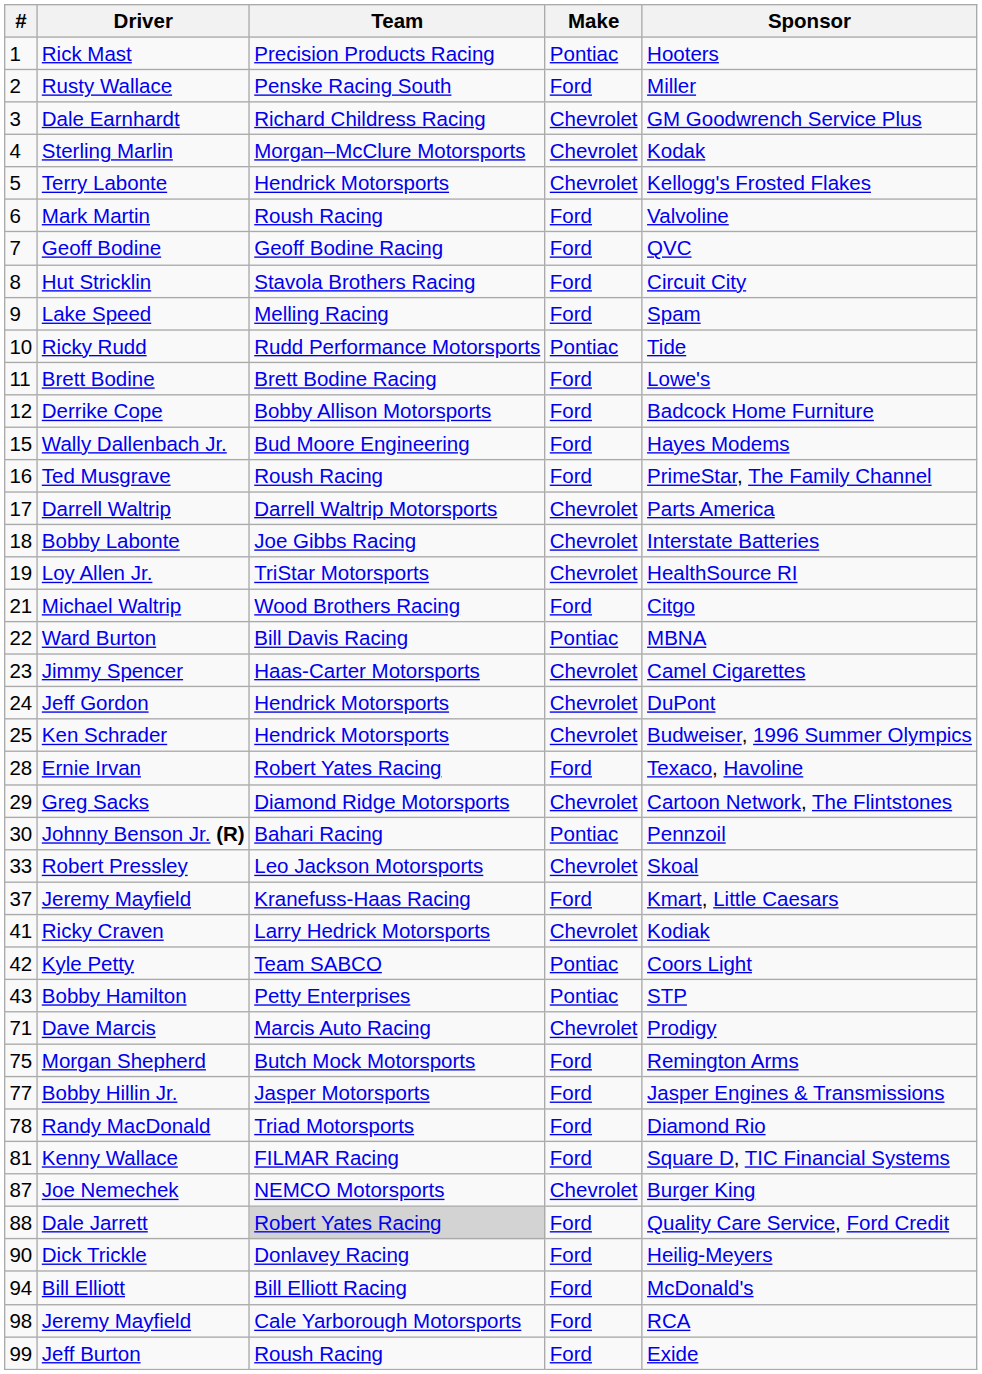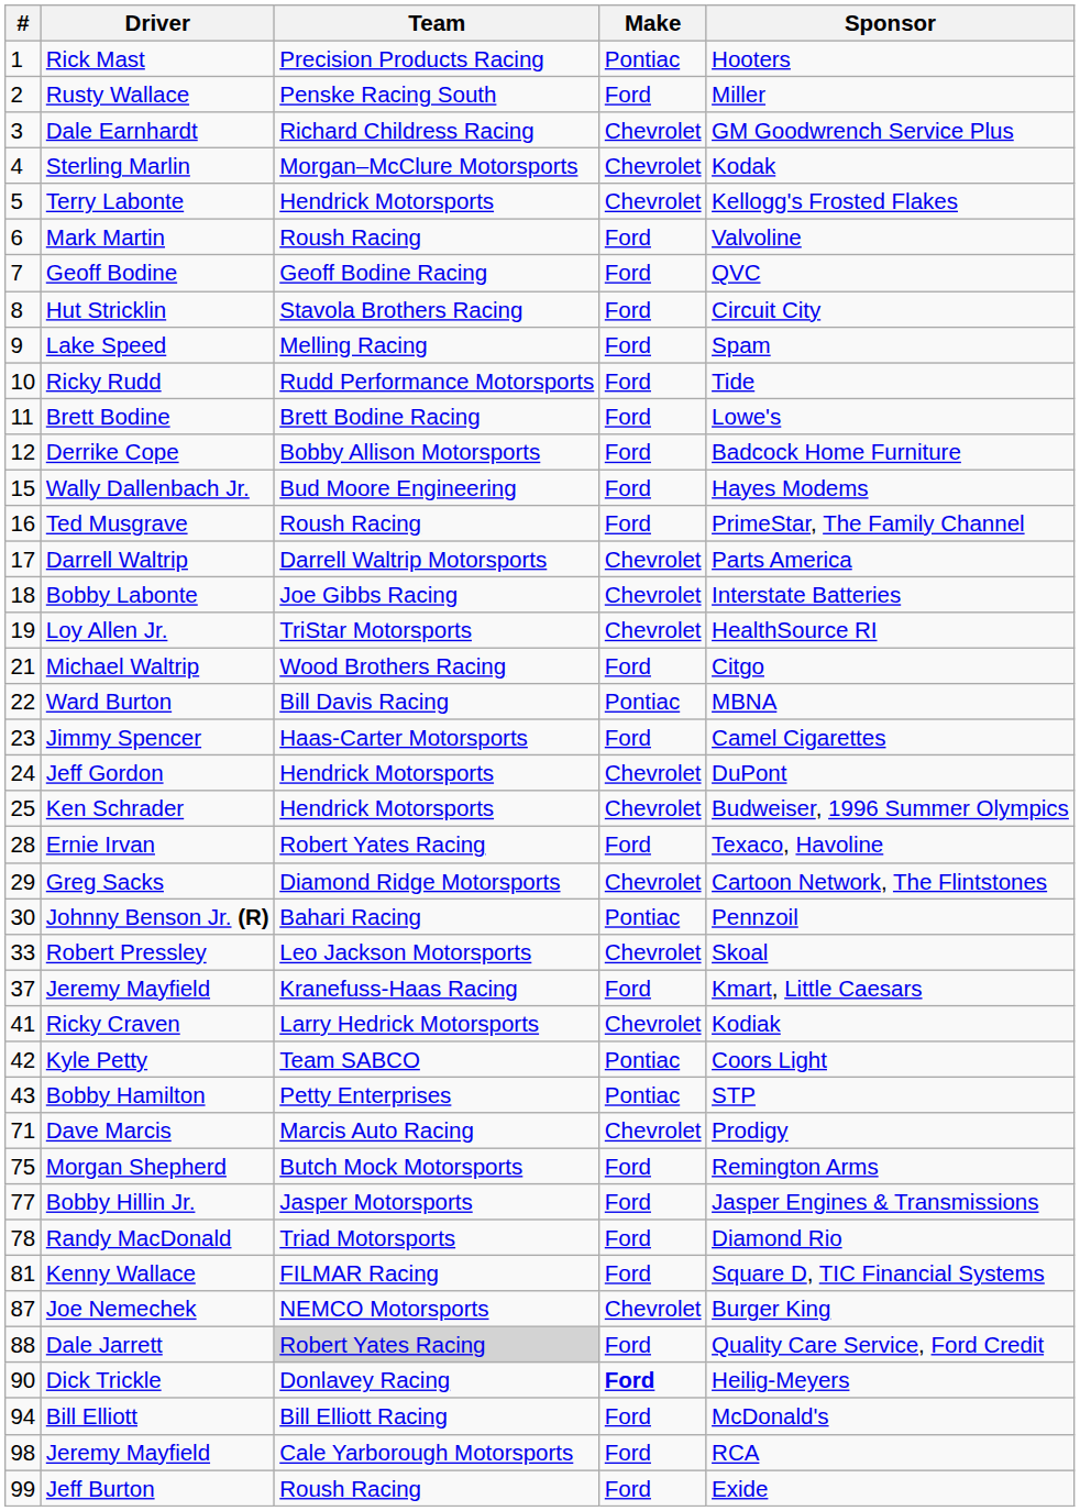 <table class="wikitable" style="font-size:95%">
 <tr>
 <th>#</th>
 <th>Driver</th>
 <th>Team</th>
 <th>Make</th>
 <th>Sponsor</th>
 </tr>
 <tr>
 <td>1</td>
 <td><a href='#'>Rick Mast</a></td>
 <td><a href='#'>Precision Products Racing</a></td>
 <td><a href='#'>Pontiac</a></td>
 <td><a href='#'>Hooters</a></td>
 </tr>
 <tr>
 <td>2</td>
 <td><a href='#'>Rusty Wallace</a></td>
 <td><a href='#'>Penske Racing South</a></td>
 <td><a href='#'>Ford</a></td>
 <td><a href='#'>Miller</a></td>
 </tr>
 <tr>
 <td>3</td>
 <td><a href='#'>Dale Earnhardt</a></td>
 <td><a href='#'>Richard Childress Racing</a></td>
 <td><a href='#'>Chevrolet</a></td>
 <td><a href='#'>GM Goodwrench Service Plus</a></td>
 </tr>
 <tr>
 <td>4</td>
 <td><a href='#'>Sterling Marlin</a></td>
 <td><a href='#'>Morgan–McClure Motorsports</a></td>
 <td><a href='#'>Chevrolet</a></td>
 <td><a href='#'>Kodak</a></td>
 </tr>
 <tr>
 <td>5</td>
 <td><a href='#'>Terry Labonte</a></td>
 <td><a href='#'>Hendrick Motorsports</a></td>
 <td><a href='#'>Chevrolet</a></td>
 <td><a href='#'>Kellogg's Frosted Flakes</a></td>
 </tr>
 <tr>
 <td>6</td>
 <td><a href='#'>Mark Martin</a></td>
 <td><a href='#'>Roush Racing</a></td>
 <td><a href='#'>Ford</a></td>
 <td><a href='#'>Valvoline</a></td>
 </tr>
 <tr>
 <td>7</td>
 <td><a href='#'>Geoff Bodine</a></td>
 <td><a href='#'>Geoff Bodine Racing</a></td>
 <td><a href='#'>Ford</a></td>
 <td><a href='#'>QVC</a></td>
 </tr>
 <tr>
 <td>8</td>
 <td><a href='#'>Hut Stricklin</a></td>
 <td><a href='#'>Stavola Brothers Racing</a></td>
 <td><a href='#'>Ford</a></td>
 <td><a href='#'>Circuit City</a></td>
 </tr>
 <tr>
 <td>9</td>
 <td><a href='#'>Lake Speed</a></td>
 <td><a href='#'>Melling Racing</a></td>
 <td><a href='#'>Ford</a></td>
 <td><a href='#'>Spam</a></td>
 </tr>
 <tr>
 <td>10</td>
 <td><a href='#'>Ricky Rudd</a></td>
 <td><a href='#'>Rudd Performance Motorsports</a></td>
-<td><a href='#'>Pontiac</a></td>
+<td><a href='#'>Ford</a></td>
 <td><a href='#'>Tide</a></td>
 </tr>
 <tr>
 <td>11</td>
 <td><a href='#'>Brett Bodine</a></td>
 <td><a href='#'>Brett Bodine Racing</a></td>
 <td><a href='#'>Ford</a></td>
 <td><a href='#'>Lowe's</a></td>
 </tr>
 <tr>
 <td>12</td>
 <td><a href='#'>Derrike Cope</a></td>
 <td><a href='#'>Bobby Allison Motorsports</a></td>
 <td><a href='#'>Ford</a></td>
 <td><a href='#'>Badcock Home Furniture</a></td>
 </tr>
 <tr>
 <td>15</td>
 <td><a href='#'>Wally Dallenbach Jr.</a></td>
 <td><a href='#'>Bud Moore Engineering</a></td>
 <td><a href='#'>Ford</a></td>
 <td><a href='#'>Hayes Modems</a></td>
 </tr>
 <tr>
 <td>16</td>
 <td><a href='#'>Ted Musgrave</a></td>
 <td><a href='#'>Roush Racing</a></td>
 <td><a href='#'>Ford</a></td>
 <td><a href='#'>PrimeStar</a>, <a href='#'>The Family Channel</a></td>
 </tr>
 <tr>
 <td>17</td>
 <td><a href='#'>Darrell Waltrip</a></td>
 <td><a href='#'>Darrell Waltrip Motorsports</a></td>
 <td><a href='#'>Chevrolet</a></td>
 <td><a href='#'>Parts America</a></td>
 </tr>
 <tr>
 <td>18</td>
 <td><a href='#'>Bobby Labonte</a></td>
 <td><a href='#'>Joe Gibbs Racing</a></td>
 <td><a href='#'>Chevrolet</a></td>
 <td><a href='#'>Interstate Batteries</a></td>
 </tr>
 <tr>
 <td>19</td>
 <td><a href='#'>Loy Allen Jr.</a></td>
 <td><a href='#'>TriStar Motorsports</a></td>
 <td><a href='#'>Chevrolet</a></td>
 <td><a href='#'>HealthSource RI</a></td>
 </tr>
 <tr>
 <td>21</td>
 <td><a href='#'>Michael Waltrip</a></td>
 <td><a href='#'>Wood Brothers Racing</a></td>
 <td><a href='#'>Ford</a></td>
 <td><a href='#'>Citgo</a></td>
 </tr>
 <tr>
 <td>22</td>
 <td><a href='#'>Ward Burton</a></td>
 <td><a href='#'>Bill Davis Racing</a></td>
 <td><a href='#'>Pontiac</a></td>
 <td><a href='#'>MBNA</a></td>
 </tr>
 <tr>
 <td>23</td>
 <td><a href='#'>Jimmy Spencer</a></td>
 <td><a href='#'>Haas-Carter Motorsports</a></td>
-<td><a href='#'>Chevrolet</a></td>
+<td><a href='#'>Ford</a></td>
 <td><a href='#'>Camel Cigarettes</a></td>
 </tr>
 <tr>
 <td>24</td>
 <td><a href='#'>Jeff Gordon</a></td>
 <td><a href='#'>Hendrick Motorsports</a></td>
 <td><a href='#'>Chevrolet</a></td>
 <td><a href='#'>DuPont</a></td>
 </tr>
 <tr>
 <td>25</td>
 <td><a href='#'>Ken Schrader</a></td>
 <td><a href='#'>Hendrick Motorsports</a></td>
 <td><a href='#'>Chevrolet</a></td>
 <td><a href='#'>Budweiser</a>, <a href='#'>1996 Summer Olympics</a></td>
 </tr>
 <tr>
 <td>28</td>
 <td><a href='#'>Ernie Irvan</a></td>
 <td><a href='#'>Robert Yates Racing</a></td>
 <td><a href='#'>Ford</a></td>
 <td><a href='#'>Texaco</a>, <a href='#'>Havoline</a></td>
 </tr>
 <tr>
 <td>29</td>
 <td><a href='#'>Greg Sacks</a></td>
 <td><a href='#'>Diamond Ridge Motorsports</a></td>
 <td><a href='#'>Chevrolet</a></td>
 <td><a href='#'>Cartoon Network</a>, <a href='#'>The Flintstones</a></td>
 </tr>
 <tr>
 <td>30</td>
 <td><a href='#'>Johnny Benson Jr.</a> <strong>(R)</strong></td>
 <td><a href='#'>Bahari Racing</a></td>
 <td><a href='#'>Pontiac</a></td>
 <td><a href='#'>Pennzoil</a></td>
 </tr>
 <tr>
 <td>33</td>
 <td><a href='#'>Robert Pressley</a></td>
 <td><a href='#'>Leo Jackson Motorsports</a></td>
 <td><a href='#'>Chevrolet</a></td>
 <td><a href='#'>Skoal</a></td>
 </tr>
 <tr>
 <td>37</td>
 <td><a href='#'>Jeremy Mayfield</a></td>
 <td><a href='#'>Kranefuss-Haas Racing</a></td>
 <td><a href='#'>Ford</a></td>
 <td><a href='#'>Kmart</a>, <a href='#'>Little Caesars</a></td>
 </tr>
 <tr>
 <td>41</td>
 <td><a href='#'>Ricky Craven</a></td>
 <td><a href='#'>Larry Hedrick Motorsports</a></td>
 <td><a href='#'>Chevrolet</a></td>
 <td><a href='#'>Kodiak</a></td>
 </tr>
 <tr>
 <td>42</td>
 <td><a href='#'>Kyle Petty</a></td>
 <td><a href='#'>Team SABCO</a></td>
 <td><a href='#'>Pontiac</a></td>
 <td><a href='#'>Coors Light</a></td>
 </tr>
 <tr>
 <td>43</td>
 <td><a href='#'>Bobby Hamilton</a></td>
 <td><a href='#'>Petty Enterprises</a></td>
 <td><a href='#'>Pontiac</a></td>
 <td><a href='#'>STP</a></td>
 </tr>
 <tr>
 <td>71</td>
 <td><a href='#'>Dave Marcis</a></td>
 <td><a href='#'>Marcis Auto Racing</a></td>
 <td><a href='#'>Chevrolet</a></td>
 <td><a href='#'>Prodigy</a></td>
 </tr>
 <tr>
 <td>75</td>
 <td><a href='#'>Morgan Shepherd</a></td>
 <td><a href='#'>Butch Mock Motorsports</a></td>
 <td><a href='#'>Ford</a></td>
 <td><a href='#'>Remington Arms</a></td>
 </tr>
 <tr>
 <td>77</td>
 <td><a href='#'>Bobby Hillin Jr.</a></td>
 <td><a href='#'>Jasper Motorsports</a></td>
 <td><a href='#'>Ford</a></td>
 <td><a href='#'>Jasper Engines & Transmissions</a></td>
 </tr>
 <tr>
 <td>78</td>
 <td><a href='#'>Randy MacDonald</a></td>
 <td><a href='#'>Triad Motorsports</a></td>
 <td><a href='#'>Ford</a></td>
 <td><a href='#'>Diamond Rio</a></td>
 </tr>
 <tr>
 <td>81</td>
 <td><a href='#'>Kenny Wallace</a></td>
 <td><a href='#'>FILMAR Racing</a></td>
 <td><a href='#'>Ford</a></td>
 <td><a href='#'>Square D</a>, <a href='#'>TIC Financial Systems</a></td>
 </tr>
 <tr>
 <td>87</td>
 <td><a href='#'>Joe Nemechek</a></td>
 <td><a href='#'>NEMCO Motorsports</a></td>
 <td><a href='#'>Chevrolet</a></td>
 <td><a href='#'>Burger King</a></td>
 </tr>
 <tr>
 <td>88</td>
 <td><a href='#'>Dale Jarrett</a></td>
 <td style="background: lightgrey;"><a href='#'>Robert Yates Racing</a></td>
 <td><a href='#'>Ford</a></td>
 <td><a href='#'>Quality Care Service</a>, <a href='#'>Ford Credit</a></td>
 </tr>
 <tr>
 <td>90</td>
 <td><a href='#'>Dick Trickle</a></td>
 <td><a href='#'>Donlavey Racing</a></td>
-<td><a href='#'>Ford</a></td>
+<td><strong><a href='#'>Ford</a></strong></td>
 <td><a href='#'>Heilig-Meyers</a></td>
 </tr>
 <tr>
 <td>94</td>
 <td><a href='#'>Bill Elliott</a></td>
 <td><a href='#'>Bill Elliott Racing</a></td>
 <td><a href='#'>Ford</a></td>
 <td><a href='#'>McDonald's</a></td>
 </tr>
 <tr>
 <td>98</td>
 <td><a href='#'>Jeremy Mayfield</a></td>
 <td><a href='#'>Cale Yarborough Motorsports</a></td>
 <td><a href='#'>Ford</a></td>
 <td><a href='#'>RCA</a></td>
 </tr>
 <tr>
 <td>99</td>
 <td><a href='#'>Jeff Burton</a></td>
 <td><a href='#'>Roush Racing</a></td>
 <td><a href='#'>Ford</a></td>
 <td><a href='#'>Exide</a></td>
 </tr>
 </table>
